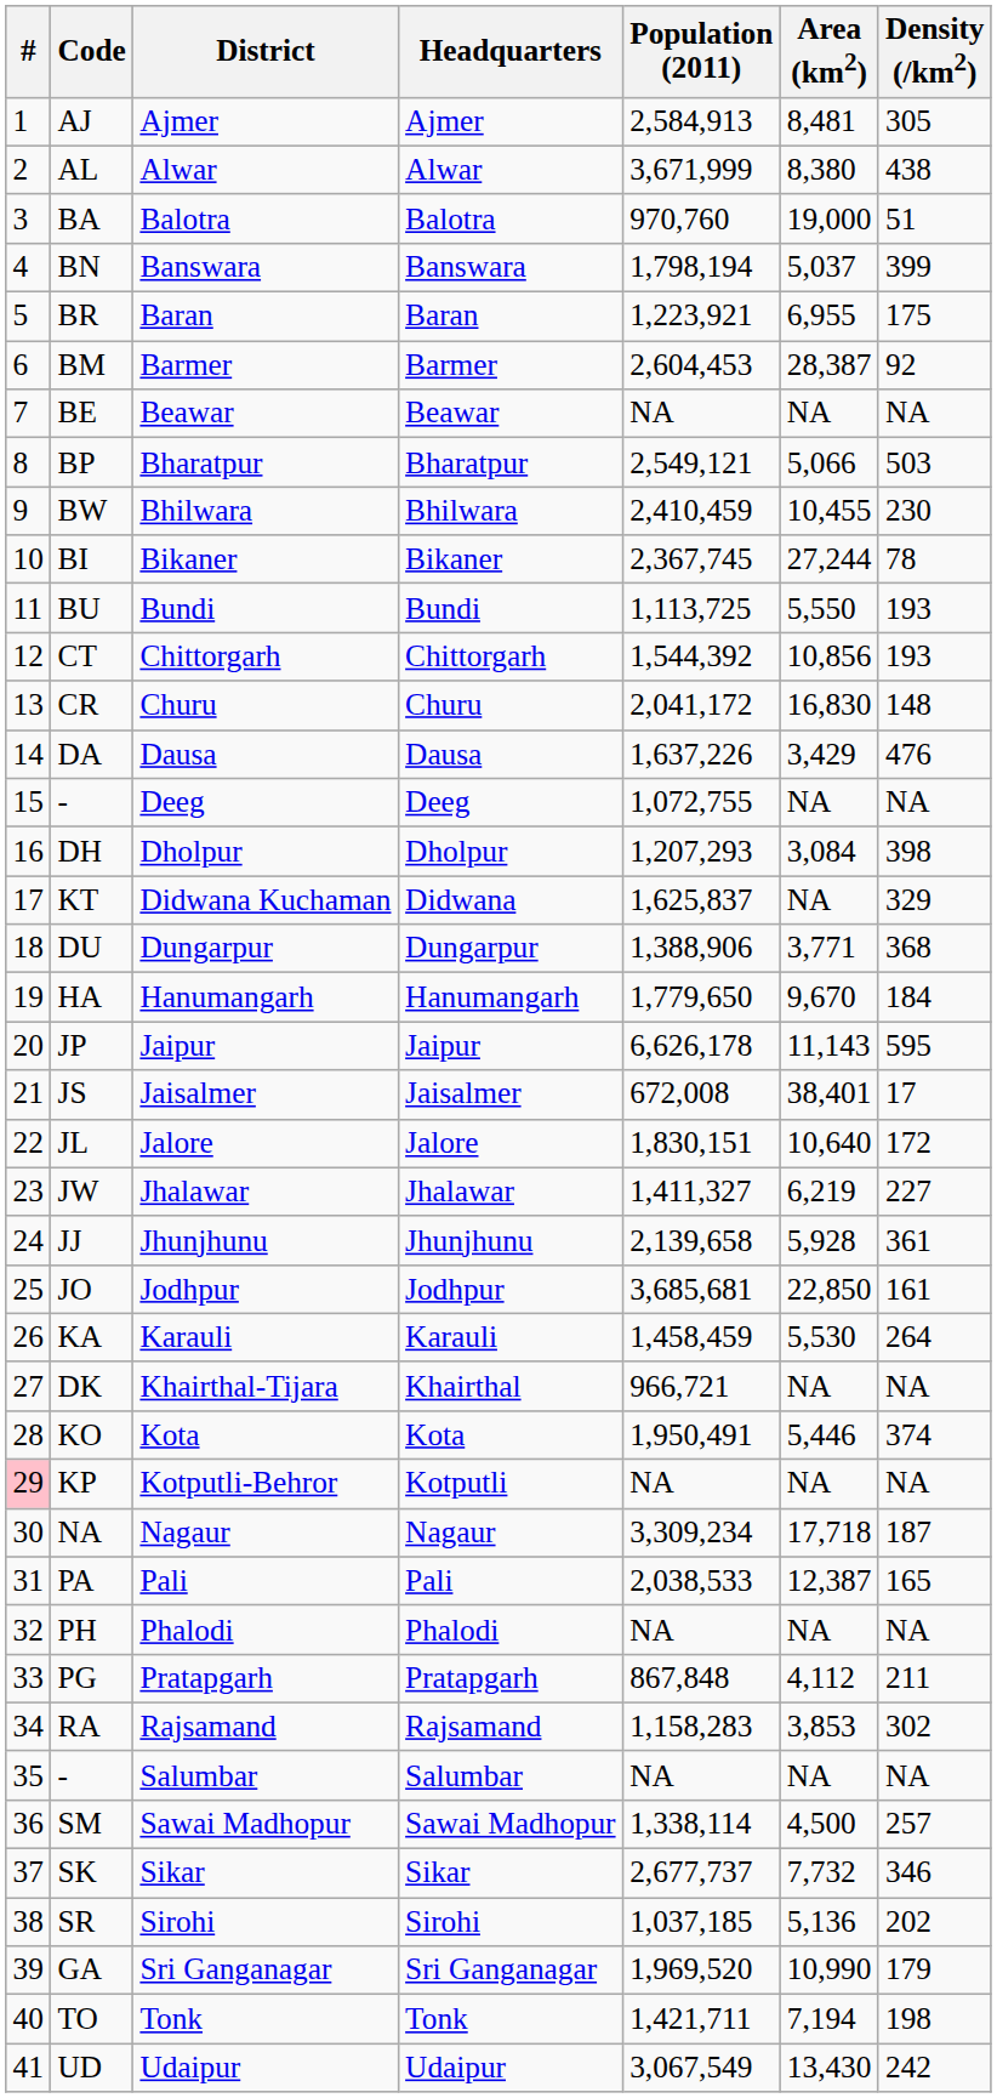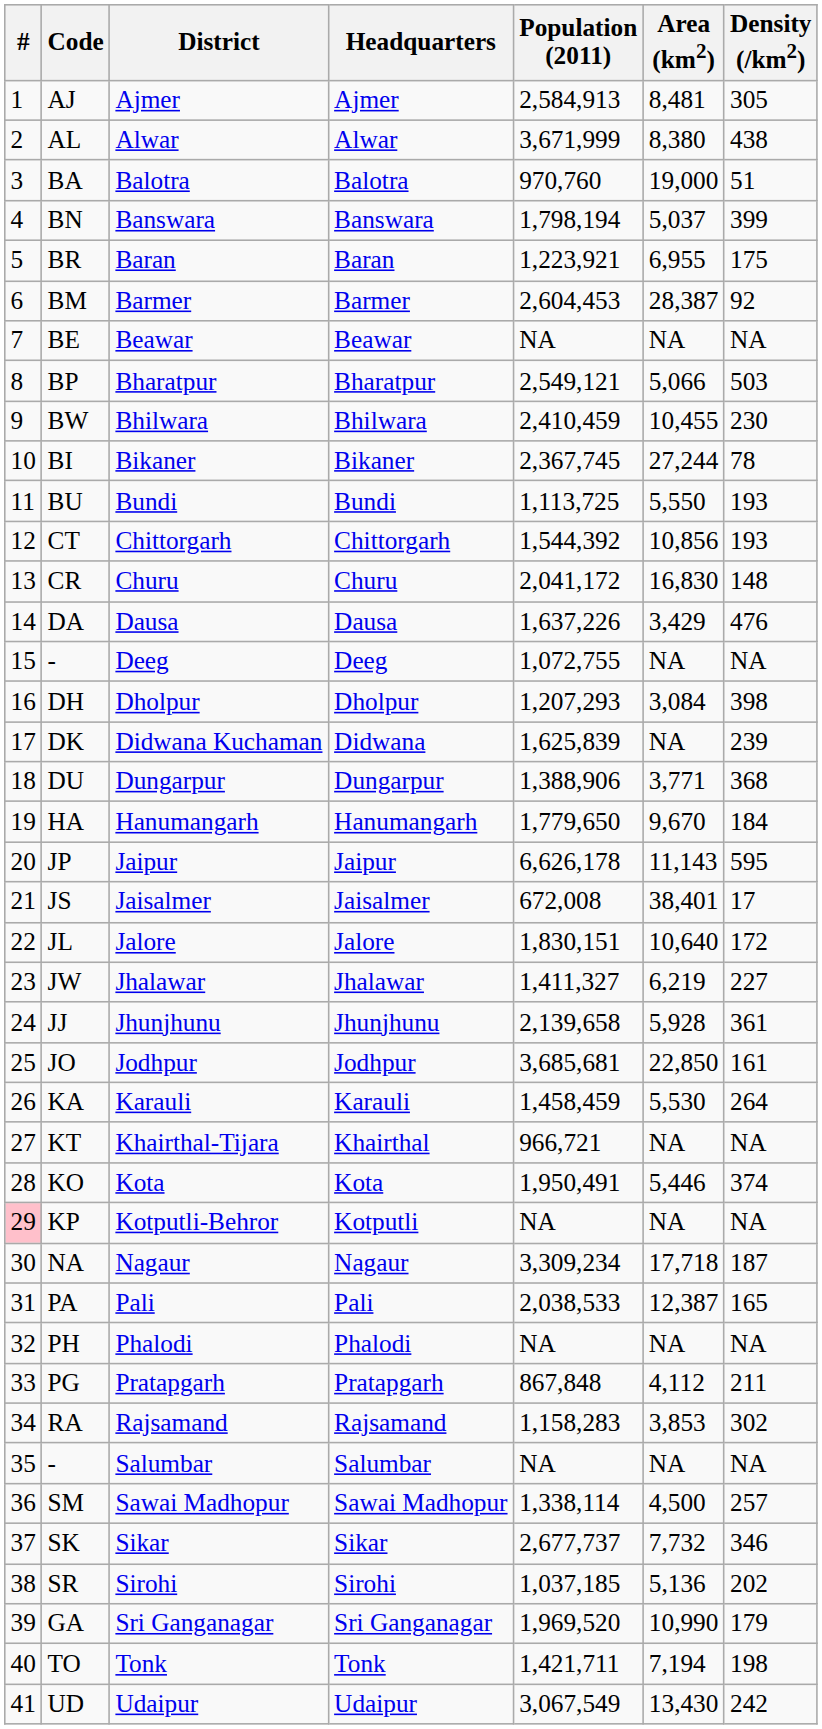 <table class="wikitable sortable">
 <tr>
 <th>#</th>
 <th>Code</th>
 <th>District</th>
 <th>Headquarters</th>
 <th>Population <br>(2011)</th>
 <th>Area <br>(km<sup>2</sup>)</th>
 <th>Density <br>(/km<sup>2</sup>)</th>
 </tr>
 <tr>
 <td>1</td>
 <td>AJ</td>
 <td><a href='#'>Ajmer</a></td>
 <td><a href='#'>Ajmer</a></td>
 <td> 2,584,913</td>
 <td> 8,481</td>
 <td> 305</td>
 </tr>
 <tr>
 <td>2</td>
 <td>AL</td>
 <td><a href='#'>Alwar</a></td>
 <td><a href='#'>Alwar</a></td>
 <td> 3,671,999</td>
 <td> 8,380</td>
 <td> 438</td>
 </tr>
 <tr>
 <td>3</td>
 <td>BA</td>
 <td><a href='#'>Balotra</a></td>
 <td><a href='#'>Balotra</a></td>
 <td> 970,760</td>
 <td>19,000</td>
 <td> 51</td>
 </tr>
 <tr>
 <td>4</td>
 <td>BN</td>
 <td><a href='#'>Banswara</a></td>
 <td><a href='#'>Banswara</a></td>
 <td> 1,798,194</td>
 <td> 5,037</td>
 <td> 399</td>
 </tr>
 <tr>
 <td>5</td>
 <td>BR</td>
 <td><a href='#'>Baran</a></td>
 <td><a href='#'>Baran</a></td>
 <td> 1,223,921</td>
 <td> 6,955</td>
 <td> 175</td>
 </tr>
 <tr>
 <td>6</td>
 <td>BM</td>
 <td><a href='#'>Barmer</a></td>
 <td><a href='#'>Barmer</a></td>
 <td> 2,604,453</td>
 <td> 28,387</td>
 <td> 92</td>
 </tr>
 <tr>
 <td>7</td>
 <td>BE</td>
 <td><a href='#'>Beawar</a></td>
 <td><a href='#'>Beawar</a></td>
 <td>NA</td>
 <td>NA</td>
 <td>NA</td>
 </tr>
 <tr>
 <td>8</td>
 <td>BP</td>
 <td><a href='#'>Bharatpur</a></td>
 <td><a href='#'>Bharatpur</a></td>
 <td> 2,549,121</td>
 <td> 5,066</td>
 <td> 503</td>
 </tr>
 <tr>
 <td>9</td>
 <td>BW</td>
 <td><a href='#'>Bhilwara</a></td>
 <td><a href='#'>Bhilwara</a></td>
 <td> 2,410,459</td>
 <td> 10,455</td>
 <td> 230</td>
 </tr>
 <tr>
 <td>10</td>
 <td>BI</td>
 <td><a href='#'>Bikaner</a></td>
 <td><a href='#'>Bikaner</a></td>
 <td> 2,367,745</td>
 <td> 27,244</td>
 <td> 78</td>
 </tr>
 <tr>
 <td>11</td>
 <td>BU</td>
 <td><a href='#'>Bundi</a></td>
 <td><a href='#'>Bundi</a></td>
 <td> 1,113,725</td>
 <td> 5,550</td>
 <td> 193</td>
 </tr>
 <tr>
 <td>12</td>
 <td>CT</td>
 <td><a href='#'>Chittorgarh</a></td>
 <td><a href='#'>Chittorgarh</a></td>
 <td> 1,544,392</td>
 <td> 10,856</td>
 <td> 193</td>
 </tr>
 <tr>
 <td>13</td>
 <td>CR</td>
 <td><a href='#'>Churu</a></td>
 <td><a href='#'>Churu</a></td>
 <td> 2,041,172</td>
 <td> 16,830</td>
 <td> 148</td>
 </tr>
 <tr>
 <td>14</td>
 <td>DA</td>
 <td><a href='#'>Dausa</a></td>
 <td><a href='#'>Dausa</a></td>
 <td> 1,637,226</td>
 <td> 3,429</td>
 <td> 476</td>
 </tr>
 <tr>
 <td>15</td>
 <td>-</td>
 <td><a href='#'>Deeg</a></td>
 <td><a href='#'>Deeg</a></td>
 <td> 1,072,755</td>
 <td>NA</td>
 <td> NA</td>
 </tr>
 <tr>
 <td>16</td>
 <td>DH</td>
 <td><a href='#'>Dholpur</a></td>
 <td><a href='#'>Dholpur</a></td>
 <td> 1,207,293</td>
 <td> 3,084</td>
 <td> 398</td>
 </tr>
 <tr>
 <td>17</td>
-<td>KT</td>
+<td>DK</td>
 <td><a href='#'>Didwana Kuchaman</a></td>
 <td><a href='#'>Didwana</a></td>
-<td> 1,625,837</td>
+<td> 1,625,839</td>
 <td> NA</td>
-<td> 329</td>
+<td> 239</td>
 </tr>
 <tr>
 <td>18</td>
 <td>DU</td>
 <td><a href='#'>Dungarpur</a></td>
 <td><a href='#'>Dungarpur</a></td>
 <td> 1,388,906</td>
 <td> 3,771</td>
 <td> 368</td>
 </tr>
 <tr>
 <td>19</td>
 <td>HA</td>
 <td><a href='#'>Hanumangarh</a></td>
 <td><a href='#'>Hanumangarh</a></td>
 <td> 1,779,650</td>
 <td> 9,670</td>
 <td> 184</td>
 </tr>
 <tr>
 <td>20</td>
 <td>JP</td>
 <td><a href='#'>Jaipur</a></td>
 <td><a href='#'>Jaipur</a></td>
 <td> 6,626,178</td>
 <td> 11,143</td>
 <td> 595</td>
 </tr>
 <tr>
 <td>21</td>
 <td>JS</td>
 <td><a href='#'>Jaisalmer</a></td>
 <td><a href='#'>Jaisalmer</a></td>
 <td> 672,008</td>
 <td> 38,401</td>
 <td> 17</td>
 </tr>
 <tr>
 <td>22</td>
 <td>JL</td>
 <td><a href='#'>Jalore</a></td>
 <td><a href='#'>Jalore</a></td>
 <td> 1,830,151</td>
 <td> 10,640</td>
 <td> 172</td>
 </tr>
 <tr>
 <td>23</td>
 <td>JW</td>
 <td><a href='#'>Jhalawar</a></td>
 <td><a href='#'>Jhalawar</a></td>
 <td> 1,411,327</td>
 <td> 6,219</td>
 <td> 227</td>
 </tr>
 <tr>
 <td>24</td>
 <td>JJ</td>
 <td><a href='#'>Jhunjhunu</a></td>
 <td><a href='#'>Jhunjhunu</a></td>
 <td> 2,139,658</td>
 <td> 5,928</td>
 <td> 361</td>
 </tr>
 <tr>
 <td>25</td>
 <td>JO</td>
 <td><a href='#'>Jodhpur</a></td>
 <td><a href='#'>Jodhpur</a></td>
 <td> 3,685,681</td>
 <td> 22,850</td>
 <td> 161</td>
 </tr>
 <tr>
 <td>26</td>
 <td>KA</td>
 <td><a href='#'>Karauli</a></td>
 <td><a href='#'>Karauli</a></td>
 <td> 1,458,459</td>
 <td> 5,530</td>
 <td> 264</td>
 </tr>
 <tr>
 <td>27</td>
-<td>DK</td>
+<td>KT</td>
 <td><a href='#'>Khairthal-Tijara</a></td>
 <td><a href='#'>Khairthal</a></td>
 <td>  966,721</td>
 <td> NA</td>
 <td> NA</td>
 </tr>
 <tr>
 <td>28</td>
 <td>KO</td>
 <td><a href='#'>Kota</a></td>
 <td><a href='#'>Kota</a></td>
 <td> 1,950,491</td>
 <td> 5,446</td>
 <td> 374</td>
 </tr>
 <tr>
 <td style="background: pink;">29</td>
 <td>KP</td>
 <td><a href='#'>Kotputli-Behror</a></td>
 <td><a href='#'>Kotputli</a></td>
 <td> NA</td>
 <td> NA</td>
 <td> NA</td>
 </tr>
 <tr>
 <td>30</td>
 <td>NA</td>
 <td><a href='#'>Nagaur</a></td>
 <td><a href='#'>Nagaur</a></td>
 <td> 3,309,234</td>
 <td> 17,718</td>
 <td> 187</td>
 </tr>
 <tr>
 <td>31</td>
 <td>PA</td>
 <td><a href='#'>Pali</a></td>
 <td><a href='#'>Pali</a></td>
 <td> 2,038,533</td>
 <td> 12,387</td>
 <td> 165</td>
 </tr>
 <tr>
 <td>32</td>
 <td>PH</td>
 <td><a href='#'>Phalodi</a></td>
 <td><a href='#'>Phalodi</a></td>
 <td> NA</td>
 <td> NA</td>
 <td> NA</td>
 </tr>
 <tr>
 <td>33</td>
 <td>PG</td>
 <td><a href='#'>Pratapgarh</a></td>
 <td><a href='#'>Pratapgarh</a></td>
 <td> 867,848</td>
 <td> 4,112</td>
 <td> 211</td>
 </tr>
 <tr>
 <td>34</td>
 <td>RA</td>
 <td><a href='#'>Rajsamand</a></td>
 <td><a href='#'>Rajsamand</a></td>
 <td> 1,158,283</td>
 <td> 3,853</td>
 <td> 302</td>
 </tr>
 <tr>
 <td>35</td>
 <td>-</td>
 <td><a href='#'>Salumbar</a></td>
 <td><a href='#'>Salumbar</a></td>
 <td> NA</td>
 <td> NA</td>
 <td> NA</td>
 </tr>
 <tr>
 <td>36</td>
 <td>SM</td>
 <td><a href='#'>Sawai Madhopur</a></td>
 <td><a href='#'>Sawai Madhopur</a></td>
 <td> 1,338,114</td>
 <td> 4,500</td>
 <td> 257</td>
 </tr>
 <tr>
 <td>37</td>
 <td>SK</td>
 <td><a href='#'>Sikar</a></td>
 <td><a href='#'>Sikar</a></td>
 <td> 2,677,737</td>
 <td> 7,732</td>
 <td> 346</td>
 </tr>
 <tr>
 <td>38</td>
 <td>SR</td>
 <td><a href='#'>Sirohi</a></td>
 <td><a href='#'>Sirohi</a></td>
 <td> 1,037,185</td>
 <td> 5,136</td>
 <td> 202</td>
 </tr>
 <tr>
 <td>39</td>
 <td>GA</td>
 <td><a href='#'>Sri Ganganagar</a></td>
 <td><a href='#'>Sri Ganganagar</a></td>
 <td> 1,969,520</td>
 <td> 10,990</td>
 <td> 179</td>
 </tr>
 <tr>
 <td>40</td>
 <td>TO</td>
 <td><a href='#'>Tonk</a></td>
 <td><a href='#'>Tonk</a></td>
 <td> 1,421,711</td>
 <td> 7,194</td>
 <td> 198</td>
 </tr>
 <tr>
 <td>41</td>
 <td>UD</td>
 <td><a href='#'>Udaipur</a></td>
 <td><a href='#'>Udaipur</a></td>
 <td> 3,067,549</td>
 <td> 13,430</td>
 <td> 242</td>
 </tr>
 </table>
